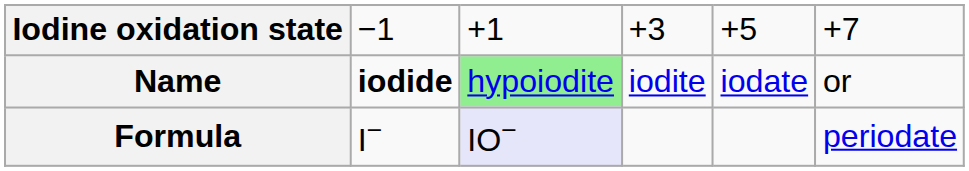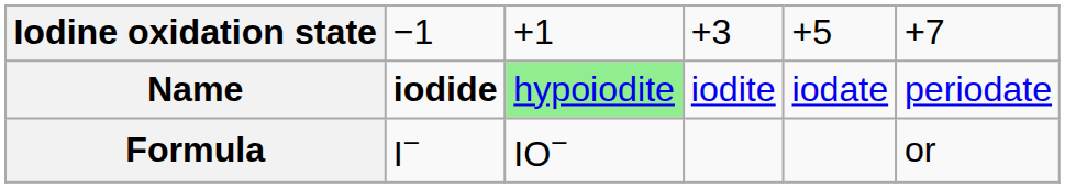 <table class="wikitable">
 <tr>
 <th>Iodine oxidation state</th>
 <td>−1</td>
 <td>+1</td>
 <td>+3</td>
 <td>+5</td>
 <td>+7</td>
 </tr>
 <tr>
 <th>Name</th>
 <td><strong>iodide</strong></td>
 <td style="background: lightgreen;"><a href='#'>hypoiodite</a></td>
 <td><a href='#'>iodite</a></td>
 <td><a href='#'>iodate</a></td>
-<td> or </td>
+<td><a href='#'>periodate</a></td>
 </tr>
 <tr>
 <th>Formula</th>
 <td>I<sup>−</sup></td>
-<td style="background: lavender;">IO<sup>−</sup></td>
+<td>IO<sup>−</sup></td>
 <td></td>
 <td></td>
-<td><a href='#'>periodate</a></td>
+<td> or </td>
 </tr>
 </table>
